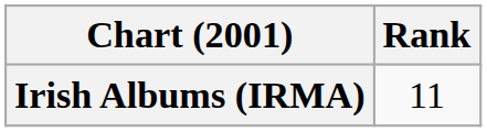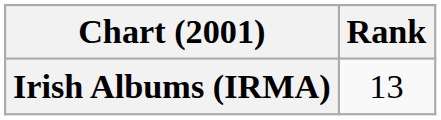 <table class="wikitable plainrowheaders">
 <tr>
 <th scope="col">Chart (2001)</th>
 <th scope="col">Rank</th>
 </tr>
 <tr>
 <th scope="row">Irish Albums (IRMA)</th>
-<td style="text-align:center;">11</td>
+<td style="text-align:center;">13</td>
 </tr>
 </table>
